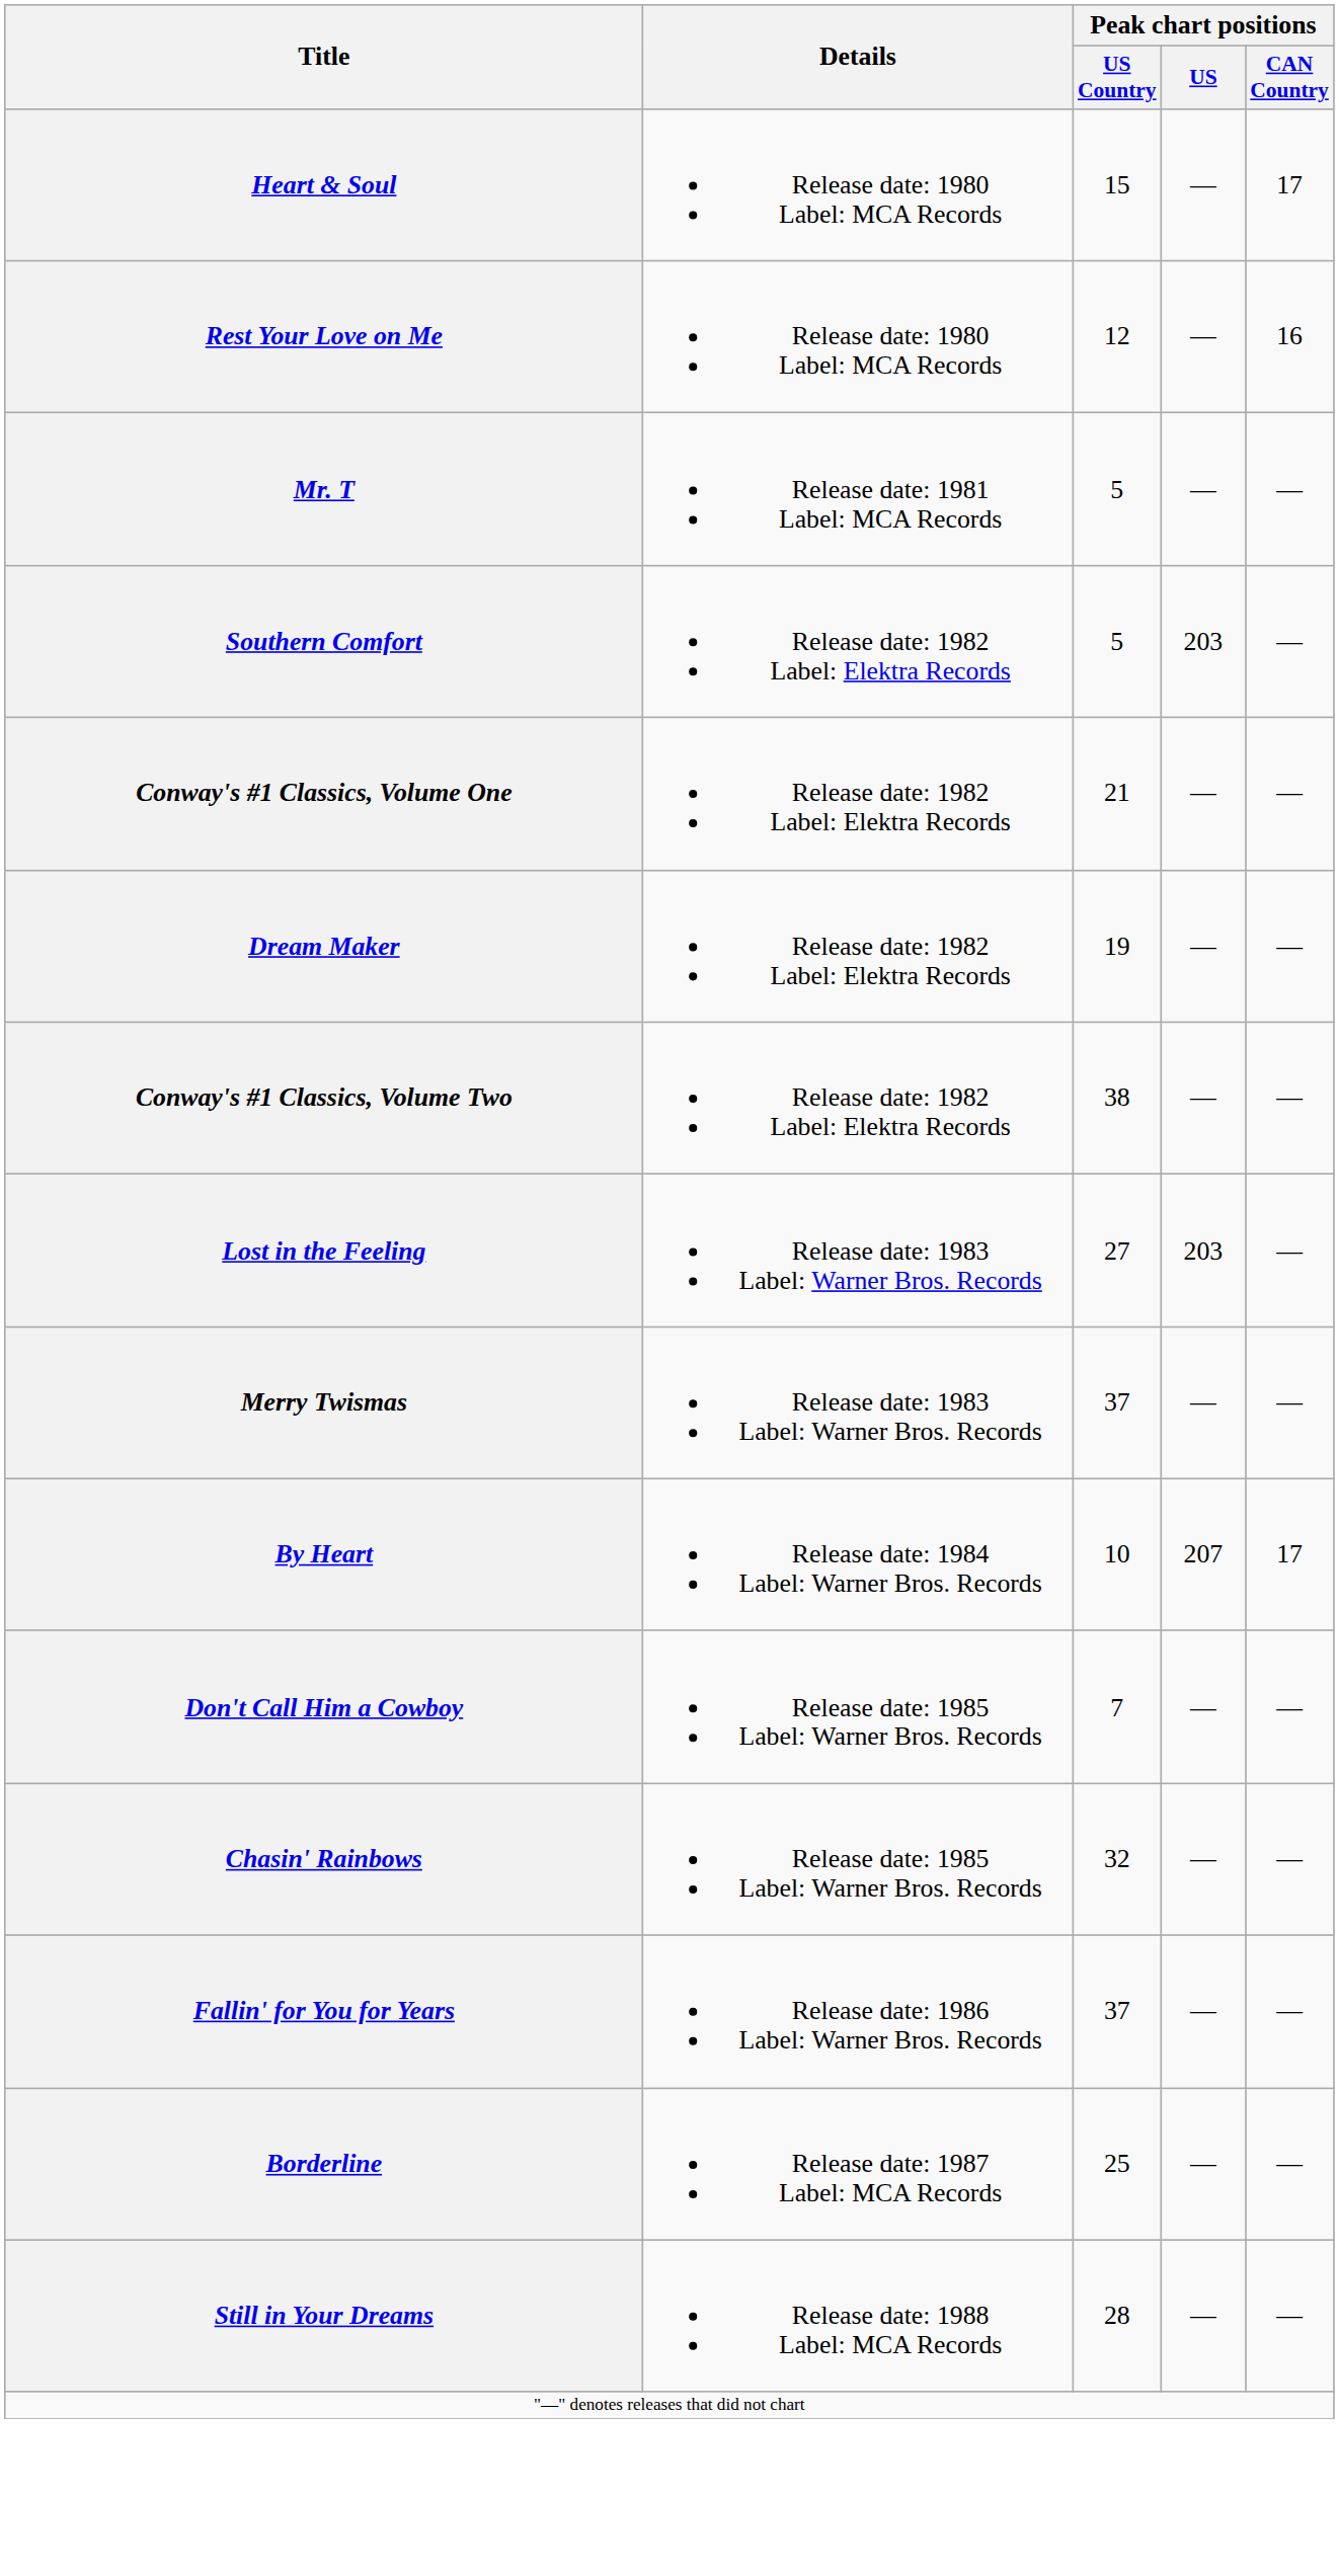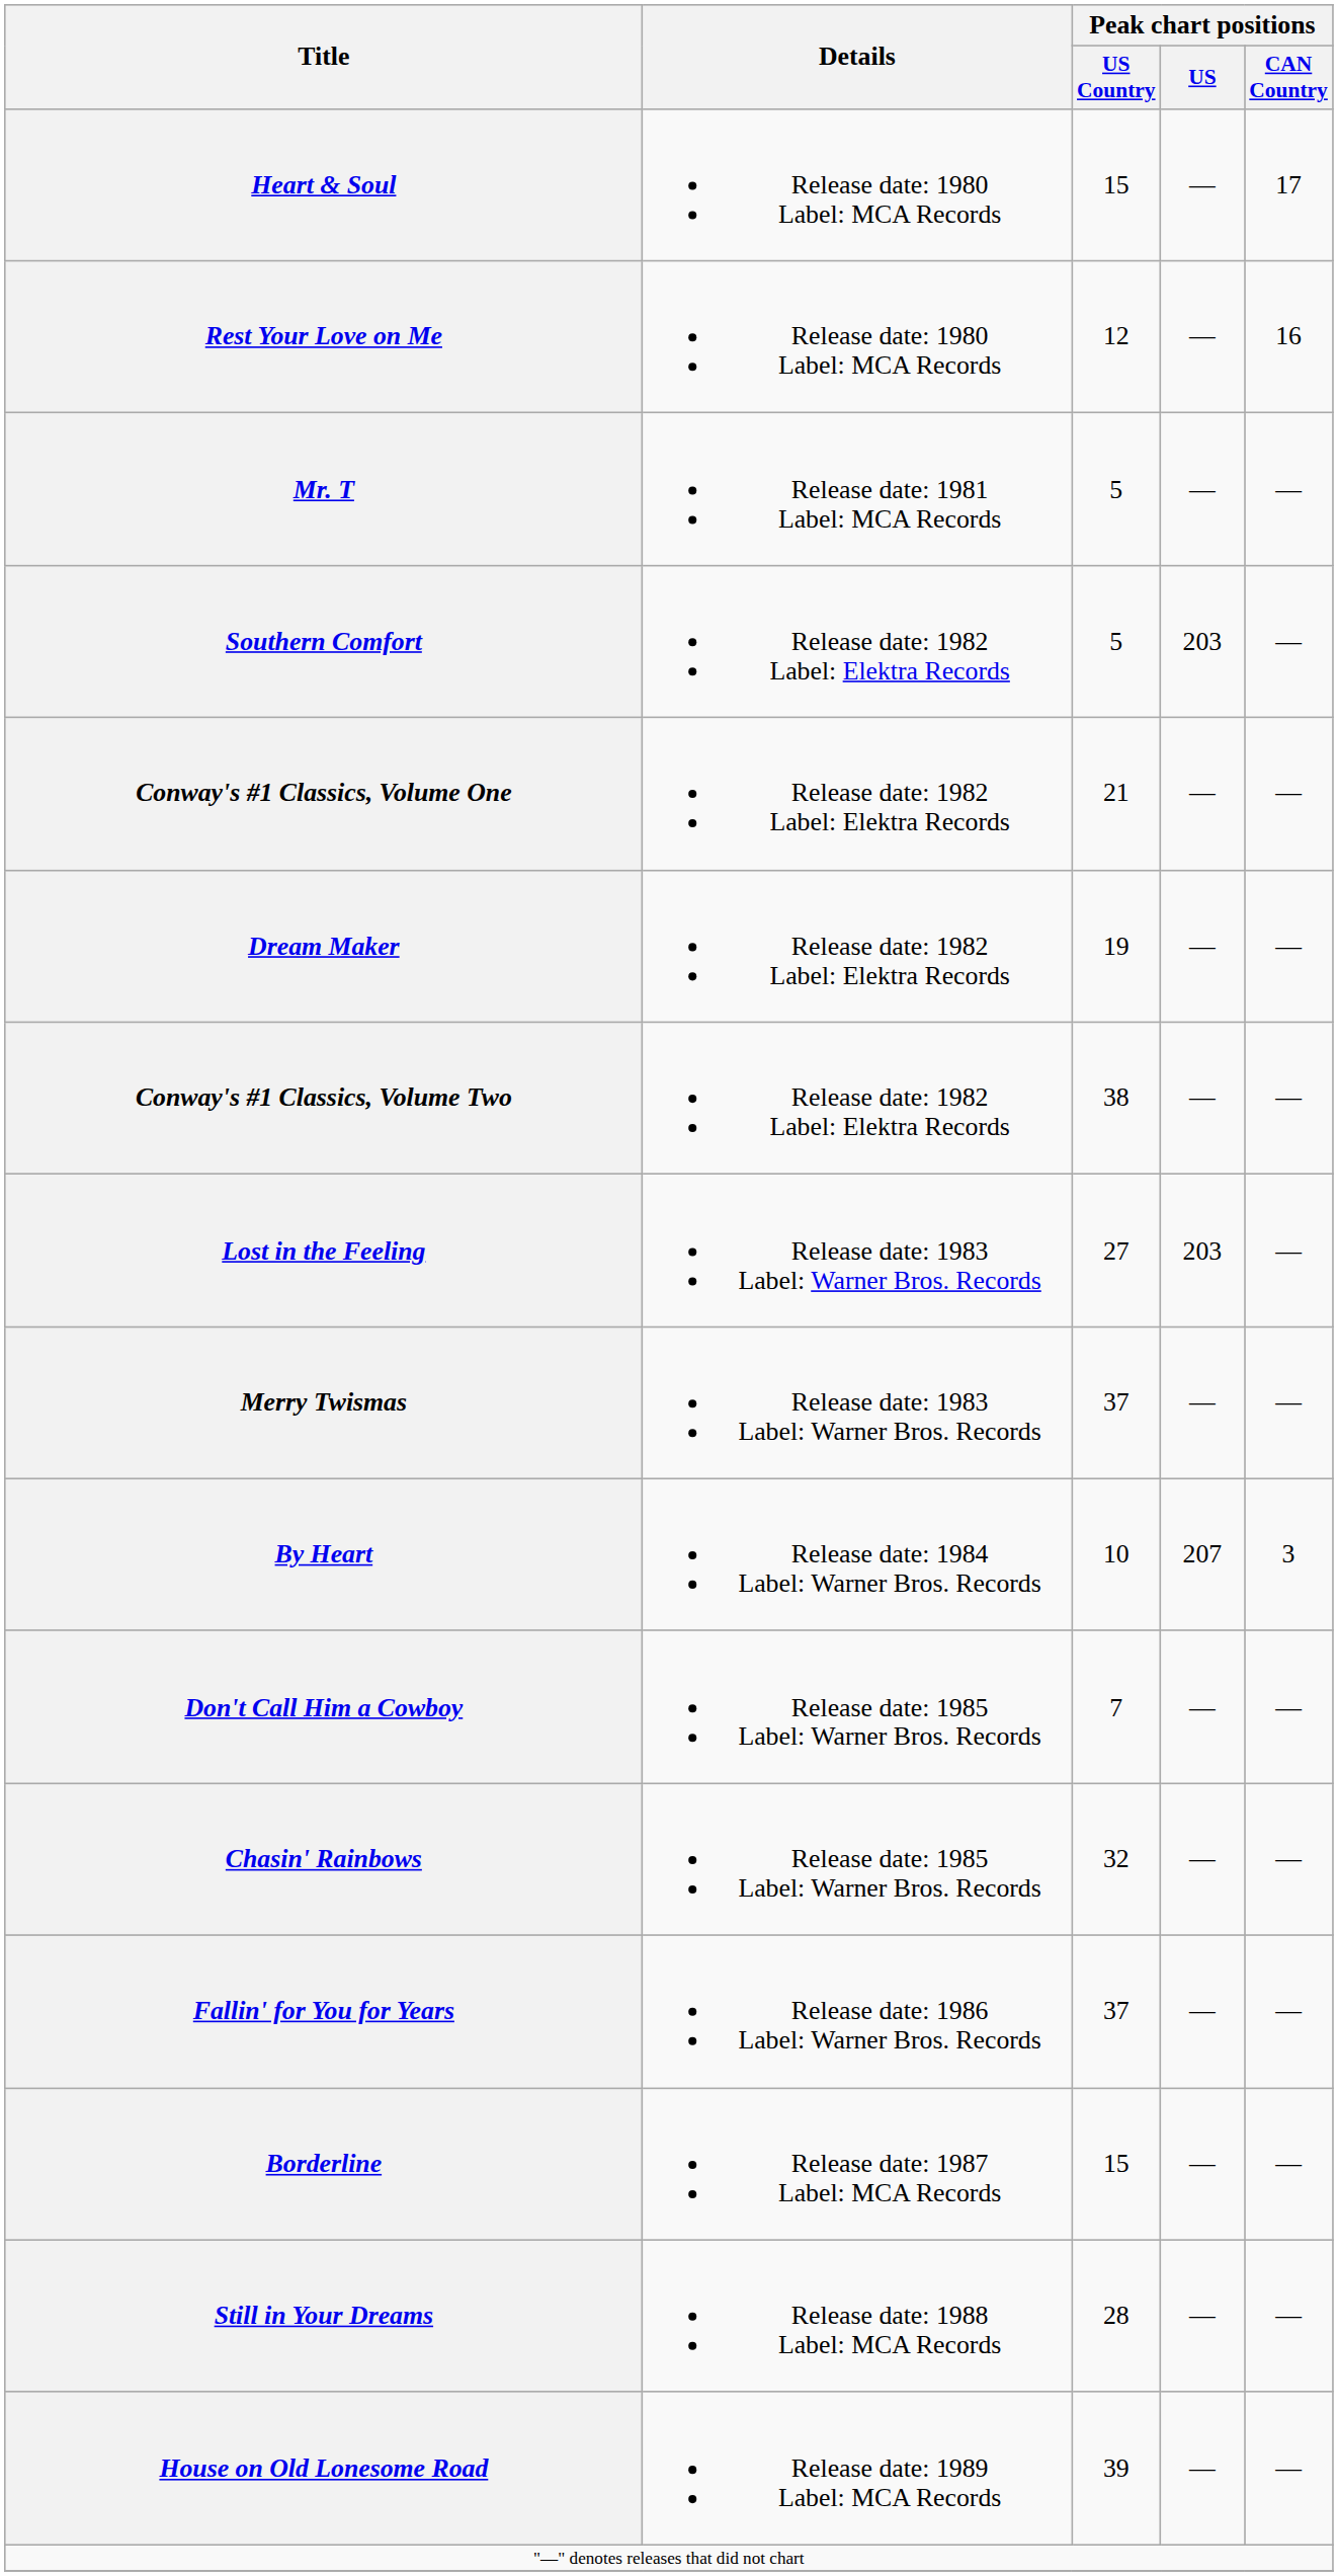 <table class="wikitable plainrowheaders" style="text-align:center;">
 <tr>
 <th rowspan="2" style="width:24em;">Title</th>
 <th rowspan="2" style="width:16em;">Details</th>
 <th colspan="3">Peak chart positions</th>
 </tr>
 <tr style="font-size:smaller;">
 <th width="45"><a href='#'>US Country</a></th>
 <th width="45"><a href='#'>US</a></th>
 <th width="45"><a href='#'>CAN Country</a></th>
 </tr>
 <tr>
 <th scope="row"><em><a href='#'>Heart & Soul</a></em></th>
 <td><br><ul><li>Release date: 1980</li><li>Label: MCA Records</li></ul></td>
 <td>15</td>
 <td>—</td>
 <td>17</td>
 </tr>
 <tr>
 <th scope="row"><em><a href='#'>Rest Your Love on Me</a></em></th>
 <td><br><ul><li>Release date: 1980</li><li>Label: MCA Records</li></ul></td>
 <td>12</td>
 <td>—</td>
 <td>16</td>
 </tr>
 <tr>
 <th scope="row"><em><a href='#'>Mr. T</a></em></th>
 <td><br><ul><li>Release date: 1981</li><li>Label: MCA Records</li></ul></td>
 <td>5</td>
 <td>—</td>
 <td>—</td>
 </tr>
 <tr>
 <th scope="row"><em><a href='#'>Southern Comfort</a></em></th>
 <td><br><ul><li>Release date: 1982</li><li>Label: <a href='#'>Elektra Records</a></li></ul></td>
 <td>5</td>
 <td>203</td>
 <td>—</td>
 </tr>
 <tr>
 <th scope="row"><em>Conway's #1 Classics, Volume One</em></th>
 <td><br><ul><li>Release date: 1982</li><li>Label: Elektra Records</li></ul></td>
 <td>21</td>
 <td>—</td>
 <td>—</td>
 </tr>
 <tr>
 <th scope="row"><em><a href='#'>Dream Maker</a></em></th>
 <td><br><ul><li>Release date: 1982</li><li>Label: Elektra Records</li></ul></td>
 <td>19</td>
 <td>—</td>
 <td>—</td>
 </tr>
 <tr>
 <th scope="row"><em>Conway's #1 Classics, Volume Two</em></th>
 <td><br><ul><li>Release date: 1982</li><li>Label: Elektra Records</li></ul></td>
 <td>38</td>
 <td>—</td>
 <td>—</td>
 </tr>
 <tr>
 <th scope="row"><em><a href='#'>Lost in the Feeling</a></em></th>
 <td><br><ul><li>Release date: 1983</li><li>Label: <a href='#'>Warner Bros. Records</a></li></ul></td>
 <td>27</td>
 <td>203</td>
 <td>—</td>
 </tr>
 <tr>
 <th scope="row"><em>Merry Twismas</em></th>
 <td><br><ul><li>Release date: 1983</li><li>Label: Warner Bros. Records</li></ul></td>
 <td>37</td>
 <td>—</td>
 <td>—</td>
 </tr>
 <tr>
 <th scope="row"><em><a href='#'>By Heart</a></em></th>
 <td><br><ul><li>Release date: 1984</li><li>Label: Warner Bros. Records</li></ul></td>
 <td>10</td>
 <td>207</td>
-<td>17</td>
+<td>3</td>
 </tr>
 <tr>
 <th scope="row"><em><a href='#'>Don't Call Him a Cowboy</a></em></th>
 <td><br><ul><li>Release date: 1985</li><li>Label: Warner Bros. Records</li></ul></td>
 <td>7</td>
 <td>—</td>
 <td>—</td>
 </tr>
 <tr>
 <th scope="row"><em><a href='#'>Chasin' Rainbows</a></em></th>
 <td><br><ul><li>Release date: 1985</li><li>Label: Warner Bros. Records</li></ul></td>
 <td>32</td>
 <td>—</td>
 <td>—</td>
 </tr>
 <tr>
 <th scope="row"><em><a href='#'>Fallin' for You for Years</a></em></th>
 <td><br><ul><li>Release date: 1986</li><li>Label: Warner Bros. Records</li></ul></td>
 <td>37</td>
 <td>—</td>
 <td>—</td>
 </tr>
 <tr>
 <th scope="row"><em><a href='#'>Borderline</a></em></th>
 <td><br><ul><li>Release date: 1987</li><li>Label: MCA Records</li></ul></td>
-<td>25</td>
+<td>15</td>
 <td>—</td>
 <td>—</td>
 </tr>
 <tr>
 <th scope="row"><em><a href='#'>Still in Your Dreams</a></em></th>
 <td><br><ul><li>Release date: 1988</li><li>Label: MCA Records</li></ul></td>
 <td>28</td>
 <td>—</td>
 <td>—</td>
 </tr>
 <tr>
+<th scope="row"><em><a href='#'>House on Old Lonesome Road</a></em></th>
+<td><br><ul><li>Release date: 1989</li><li>Label: MCA Records</li></ul></td>
+<td>39</td>
+<td>—</td>
+<td>—</td>
+</tr>
+<tr>
 <td colspan="5" style="font-size:8pt">"—" denotes releases that did not chart</td>
 </tr>
 <tr>
 </tr>
 </table>
